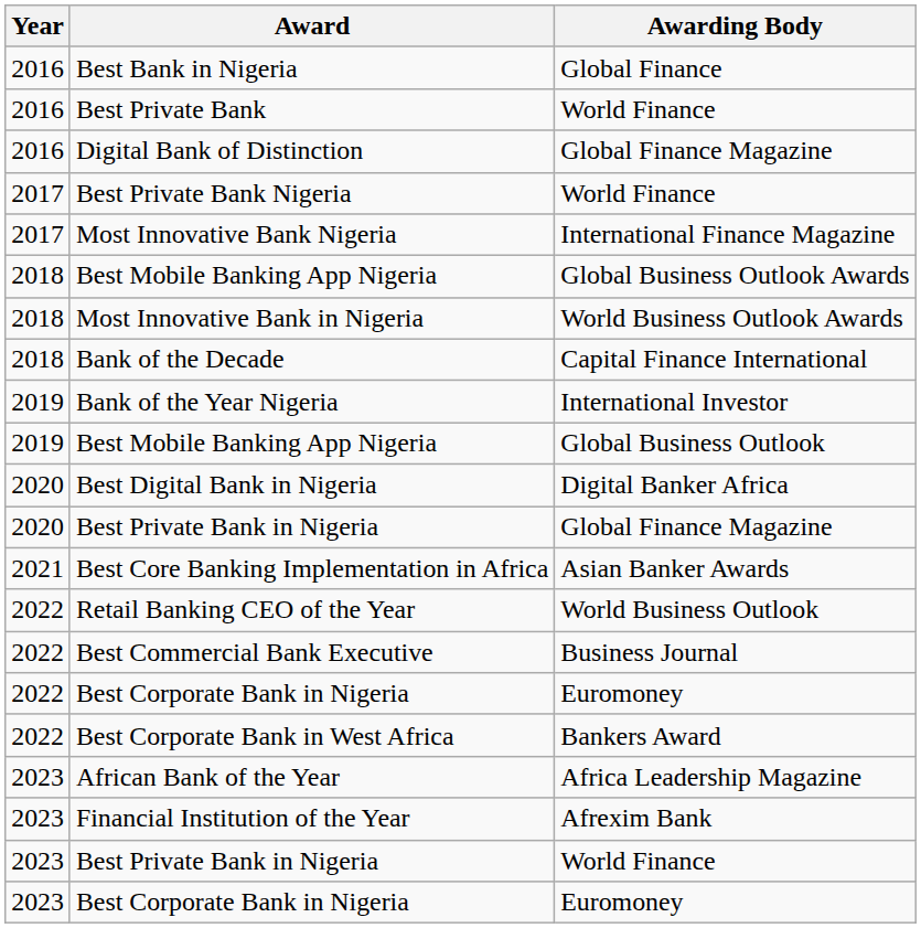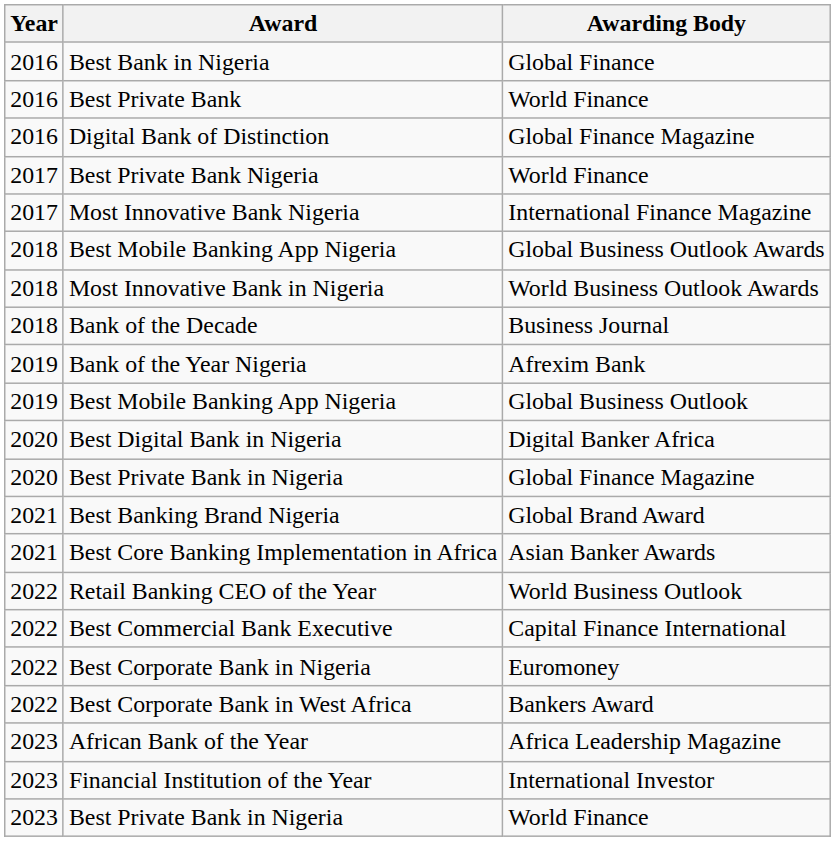 <table class="wikitable">
 <tr>
 <th>Year</th>
 <th>Award</th>
 <th>Awarding Body</th>
 </tr>
 <tr>
 <td>2016</td>
 <td>Best Bank in Nigeria</td>
 <td>Global Finance</td>
 </tr>
 <tr>
 <td>2016</td>
 <td>Best Private Bank</td>
 <td>World Finance</td>
 </tr>
 <tr>
 <td>2016</td>
 <td>Digital Bank of Distinction</td>
 <td>Global Finance Magazine</td>
 </tr>
 <tr>
 <td>2017</td>
 <td>Best Private Bank Nigeria</td>
 <td>World Finance</td>
 </tr>
 <tr>
 <td>2017</td>
 <td>Most Innovative Bank Nigeria</td>
 <td>International Finance Magazine</td>
 </tr>
 <tr>
 <td>2018</td>
 <td>Best Mobile Banking App Nigeria</td>
 <td>Global Business Outlook Awards</td>
 </tr>
 <tr>
 <td>2018</td>
 <td>Most Innovative Bank in Nigeria</td>
 <td>World Business Outlook Awards</td>
 </tr>
 <tr>
 <td>2018</td>
 <td>Bank of the Decade</td>
-<td>Capital Finance International</td>
+<td>Business Journal</td>
 </tr>
 <tr>
 <td>2019</td>
 <td>Bank of the Year Nigeria</td>
-<td>International Investor</td>
+<td>Afrexim Bank</td>
 </tr>
 <tr>
 <td>2019</td>
 <td>Best Mobile Banking App Nigeria</td>
 <td>Global Business Outlook</td>
 </tr>
 <tr>
 <td>2020</td>
 <td>Best Digital Bank in Nigeria</td>
 <td>Digital Banker Africa</td>
 </tr>
 <tr>
 <td>2020</td>
 <td>Best Private Bank in Nigeria</td>
 <td>Global Finance Magazine</td>
 </tr>
 <tr>
 <td>2021</td>
+<td>Best Banking Brand Nigeria</td>
+<td>Global Brand Award</td>
+</tr>
+<tr>
+<td>2021</td>
 <td>Best Core Banking Implementation in Africa</td>
 <td>Asian Banker Awards</td>
 </tr>
 <tr>
 <td>2022</td>
 <td>Retail Banking CEO of the Year</td>
 <td>World Business Outlook</td>
 </tr>
 <tr>
 <td>2022</td>
 <td>Best Commercial Bank Executive</td>
-<td>Business Journal</td>
+<td>Capital Finance International</td>
 </tr>
 <tr>
 <td>2022</td>
 <td>Best Corporate Bank in Nigeria</td>
 <td>Euromoney</td>
 </tr>
 <tr>
 <td>2022</td>
 <td>Best Corporate Bank in West Africa</td>
 <td>Bankers Award</td>
 </tr>
 <tr>
 <td>2023</td>
 <td>African Bank of the Year</td>
 <td>Africa Leadership Magazine</td>
 </tr>
 <tr>
 <td>2023</td>
 <td>Financial Institution of the Year</td>
-<td>Afrexim Bank</td>
+<td>International Investor</td>
 </tr>
 <tr>
 <td>2023</td>
 <td>Best Private Bank in Nigeria</td>
 <td>World Finance</td>
 </tr>
-<tr>
-<td>2023</td>
-<td>Best Corporate Bank in Nigeria</td>
-<td>Euromoney</td>
-</tr>
 </table>
